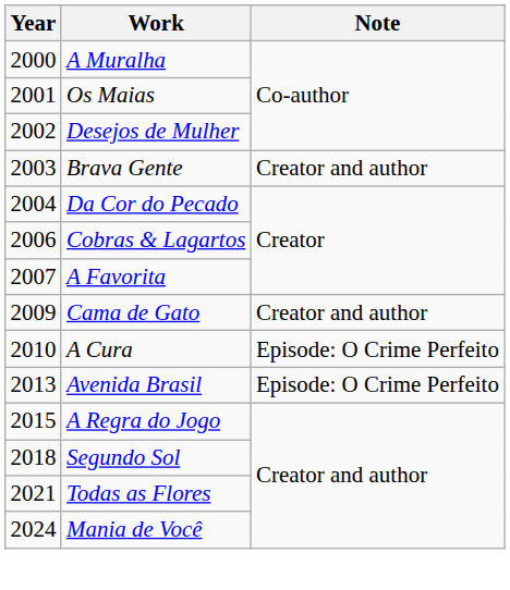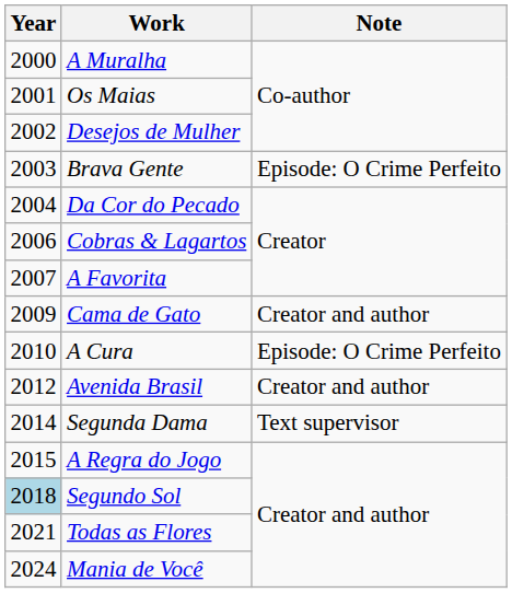 <table class="wikitable">
 <tr>
 <th>Year</th>
 <th>Work</th>
 <th>Note</th>
 </tr>
 <tr>
 <td>2000</td>
 <td><em><a href='#'>A Muralha</a></em></td>
 <td rowspan="3">Co-author</td>
 </tr>
 <tr>
 <td>2001</td>
 <td><em>Os Maias</em></td>
 </tr>
 <tr>
 <td>2002</td>
 <td><em><a href='#'>Desejos de Mulher</a></em></td>
 </tr>
 <tr>
 <td>2003</td>
 <td><em>Brava Gente</em></td>
-<td>Creator and author</td>
+<td>Episode: O Crime Perfeito</td>
 </tr>
 <tr>
 <td>2004</td>
 <td><em><a href='#'>Da Cor do Pecado</a></em></td>
 <td rowspan="3">Creator</td>
 </tr>
 <tr>
 <td>2006</td>
 <td><em><a href='#'>Cobras & Lagartos</a></em></td>
 </tr>
 <tr>
 <td>2007</td>
 <td><em><a href='#'>A Favorita</a></em></td>
 </tr>
 <tr>
 <td>2009</td>
 <td><em><a href='#'>Cama de Gato</a></em></td>
 <td>Creator and author</td>
 </tr>
 <tr>
 <td>2010</td>
 <td><em>A Cura</em></td>
 <td>Episode: O Crime Perfeito</td>
 </tr>
 <tr>
-<td>2013</td>
+<td>2012</td>
 <td><em><a href='#'>Avenida Brasil</a></em></td>
-<td>Episode: O Crime Perfeito</td>
+<td>Creator and author</td>
+</tr>
+<tr>
+<td>2014</td>
+<td><em>Segunda Dama</em></td>
+<td>Text supervisor</td>
 </tr>
 <tr>
 <td>2015</td>
 <td><em><a href='#'>A Regra do Jogo</a></em></td>
 <td rowspan="4">Creator and author</td>
 </tr>
 <tr>
-<td>2018</td>
+<td style="background: lightblue;">2018</td>
 <td><em><a href='#'>Segundo Sol</a></em></td>
 </tr>
 <tr>
 <td>2021</td>
 <td><em><a href='#'>Todas as Flores</a></em></td>
 </tr>
 <tr>
 <td>2024</td>
 <td><em><a href='#'>Mania de Você</a></em></td>
 </tr>
 </table>
